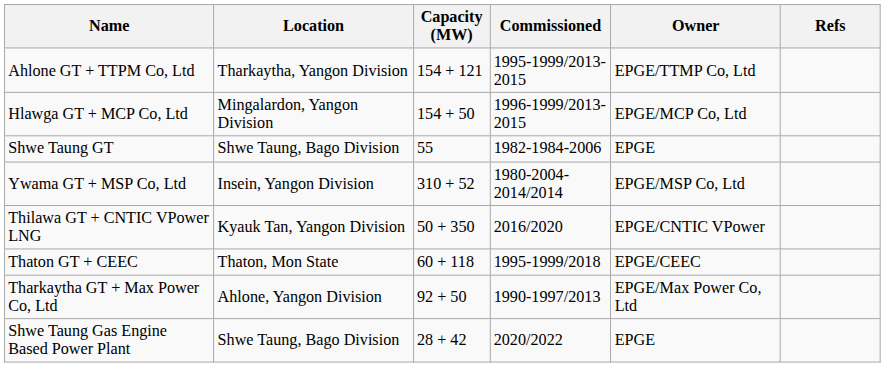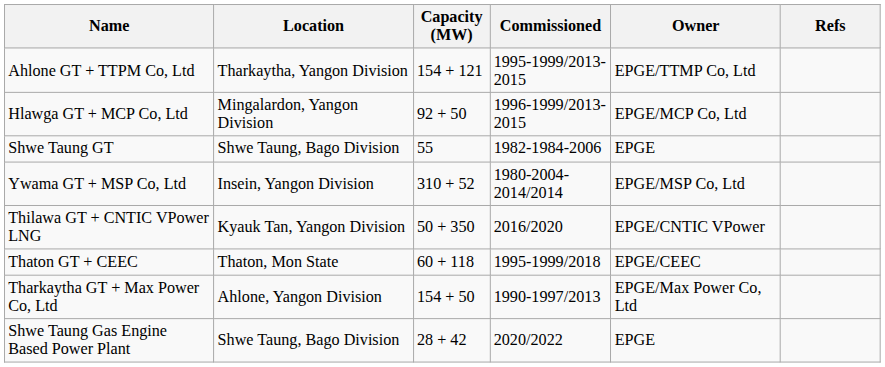 <table class="wikitable sortable">
 <tr>
 <th width="21%">Name</th>
 <th width="20%">Location</th>
 <th width="6%">Capacity (MW)</th>
 <th width="10%">Commissioned</th>
 <th width="17%">Owner</th>
 <th width="10%">Refs</th>
 </tr>
 <tr>
 <td>Ahlone GT + TTPM Co, Ltd</td>
 <td>Tharkaytha, Yangon Division</td>
 <td>154 + 121</td>
 <td>1995-1999/2013-2015</td>
 <td>EPGE/TTMP Co, Ltd</td>
 <td></td>
 </tr>
 <tr>
 <td>Hlawga GT + MCP Co, Ltd</td>
 <td>Mingalardon, Yangon Division</td>
-<td>154 + 50</td>
+<td>92 + 50</td>
 <td>1996-1999/2013-2015</td>
 <td>EPGE/MCP Co, Ltd</td>
 <td></td>
 </tr>
 <tr>
 <td>Shwe Taung GT</td>
 <td>Shwe Taung, Bago Division</td>
 <td>55</td>
 <td>1982-1984-2006</td>
 <td>EPGE</td>
 <td></td>
 </tr>
 <tr>
 <td>Ywama GT + MSP Co, Ltd</td>
 <td>Insein, Yangon Division</td>
 <td>310 + 52</td>
 <td>1980-2004-2014/2014</td>
 <td>EPGE/MSP Co, Ltd</td>
 <td></td>
 </tr>
 <tr>
 <td>Thilawa GT + CNTIC VPower LNG</td>
 <td>Kyauk Tan, Yangon Division</td>
 <td>50 + 350</td>
 <td>2016/2020</td>
 <td>EPGE/CNTIC VPower</td>
 <td></td>
 </tr>
 <tr>
 <td>Thaton GT + CEEC</td>
 <td>Thaton, Mon State</td>
 <td>60 + 118</td>
 <td>1995-1999/2018</td>
 <td>EPGE/CEEC</td>
 <td></td>
 </tr>
 <tr>
 <td>Tharkaytha GT + Max Power Co, Ltd</td>
 <td>Ahlone, Yangon Division</td>
-<td>92 + 50</td>
+<td>154 + 50</td>
 <td>1990-1997/2013</td>
 <td>EPGE/Max Power Co, Ltd</td>
 <td></td>
 </tr>
 <tr>
 <td>Shwe Taung Gas Engine Based Power Plant</td>
 <td>Shwe Taung, Bago Division</td>
 <td>28 + 42</td>
 <td>2020/2022</td>
 <td>EPGE</td>
 <td></td>
 </tr>
 </table>
